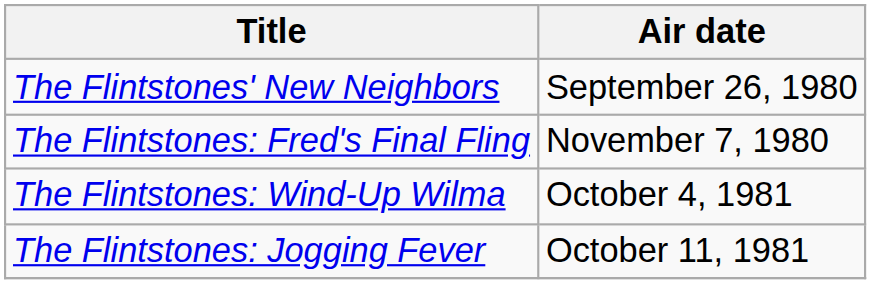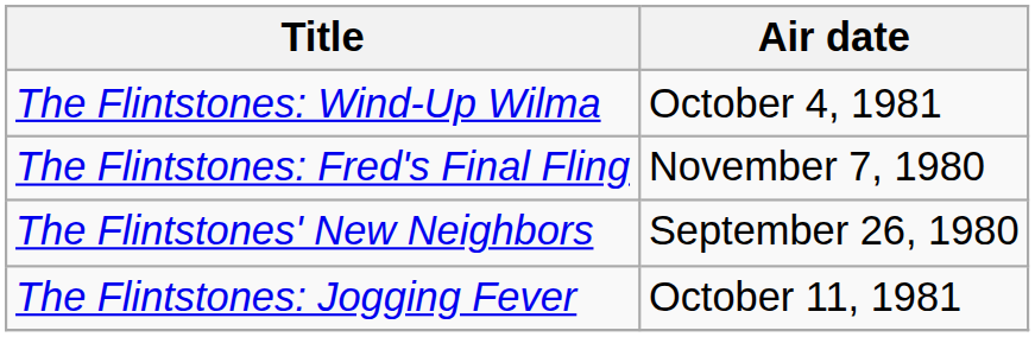 <table class="wikitable sortable" style="clear:both">
 <tr>
 <th>Title</th>
 <th>Air date</th>
 </tr>
 <tr>
-<td><em><a href='#'>The Flintstones' New Neighbors</a></em></td>
-<td>September 26, 1980</td>
+<td><em><a href='#'>The Flintstones: Wind-Up Wilma</a></em></td>
+<td>October 4, 1981</td>
 </tr>
 <tr>
 <td><em><a href='#'>The Flintstones: Fred's Final Fling</a></em></td>
 <td>November 7, 1980</td>
 </tr>
 <tr>
-<td><em><a href='#'>The Flintstones: Wind-Up Wilma</a></em></td>
-<td>October 4, 1981</td>
+<td><em><a href='#'>The Flintstones' New Neighbors</a></em></td>
+<td>September 26, 1980</td>
 </tr>
 <tr>
 <td><em><a href='#'>The Flintstones: Jogging Fever</a></em></td>
 <td>October 11, 1981</td>
 </tr>
 <tr>
 </tr>
 </table>
